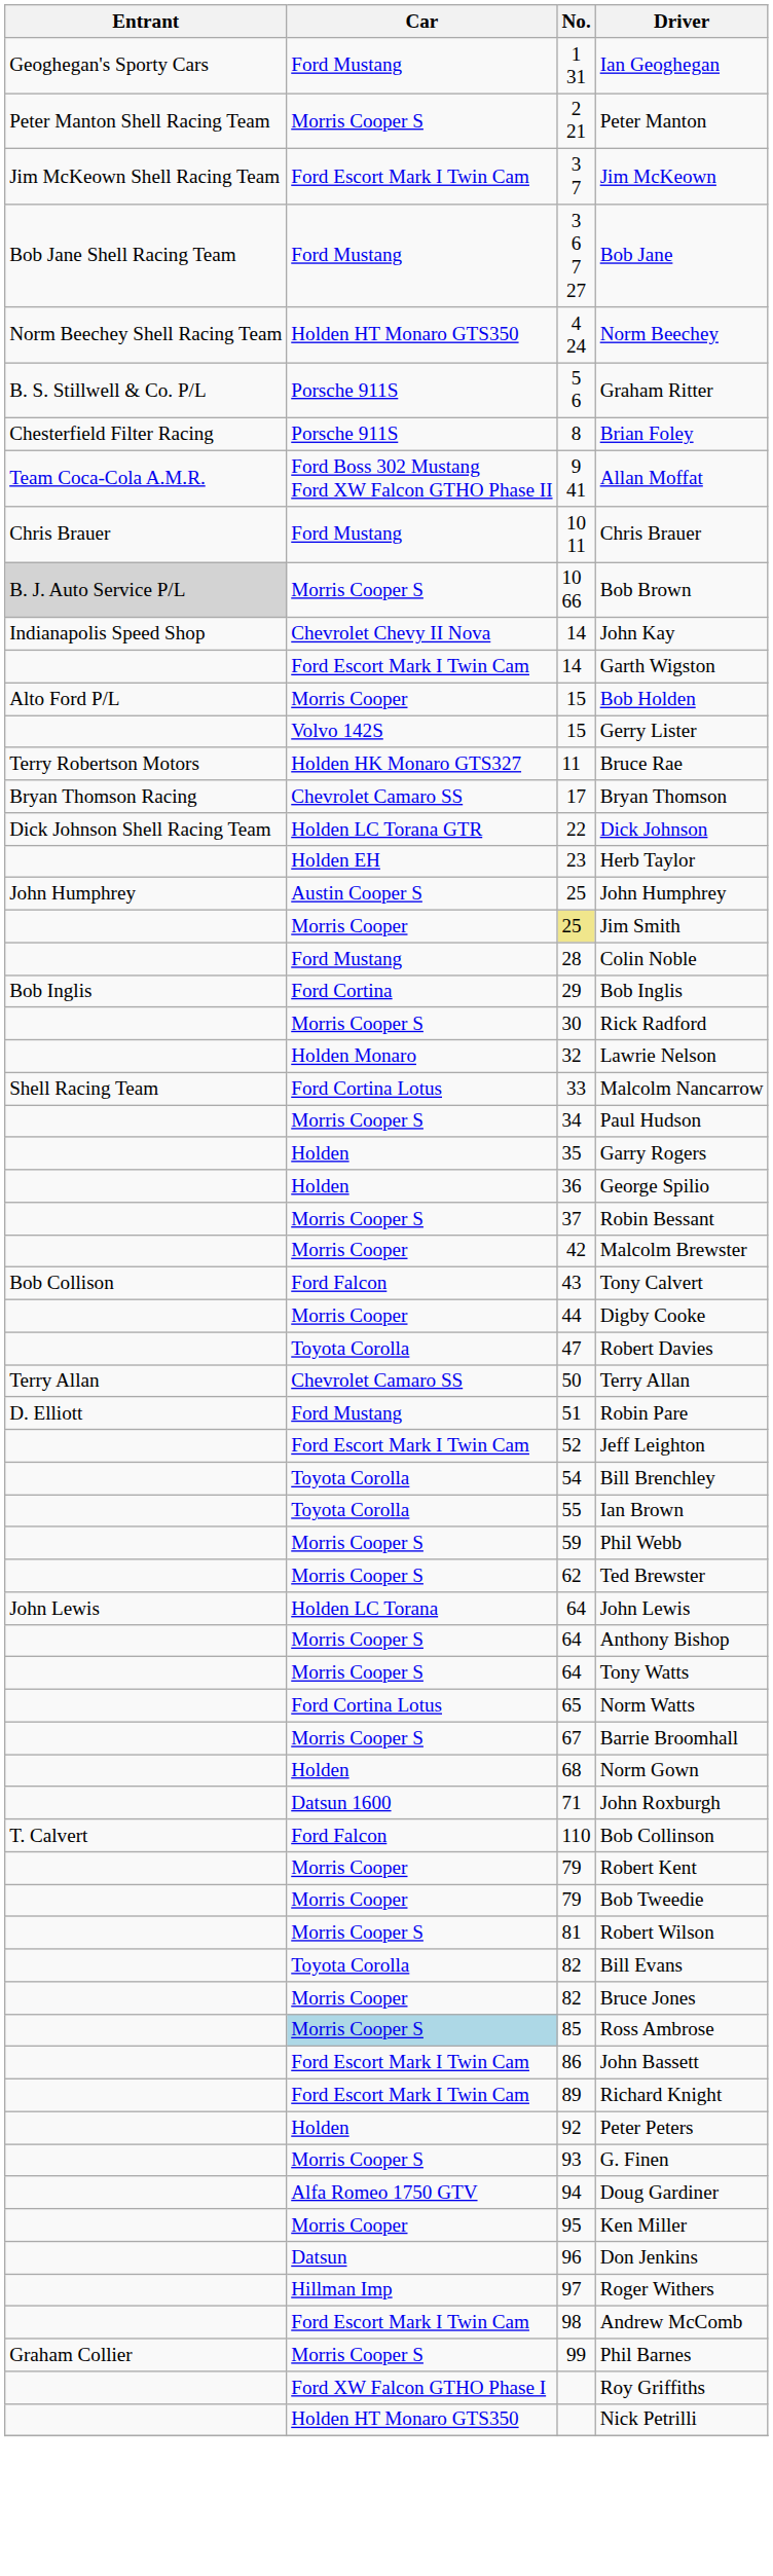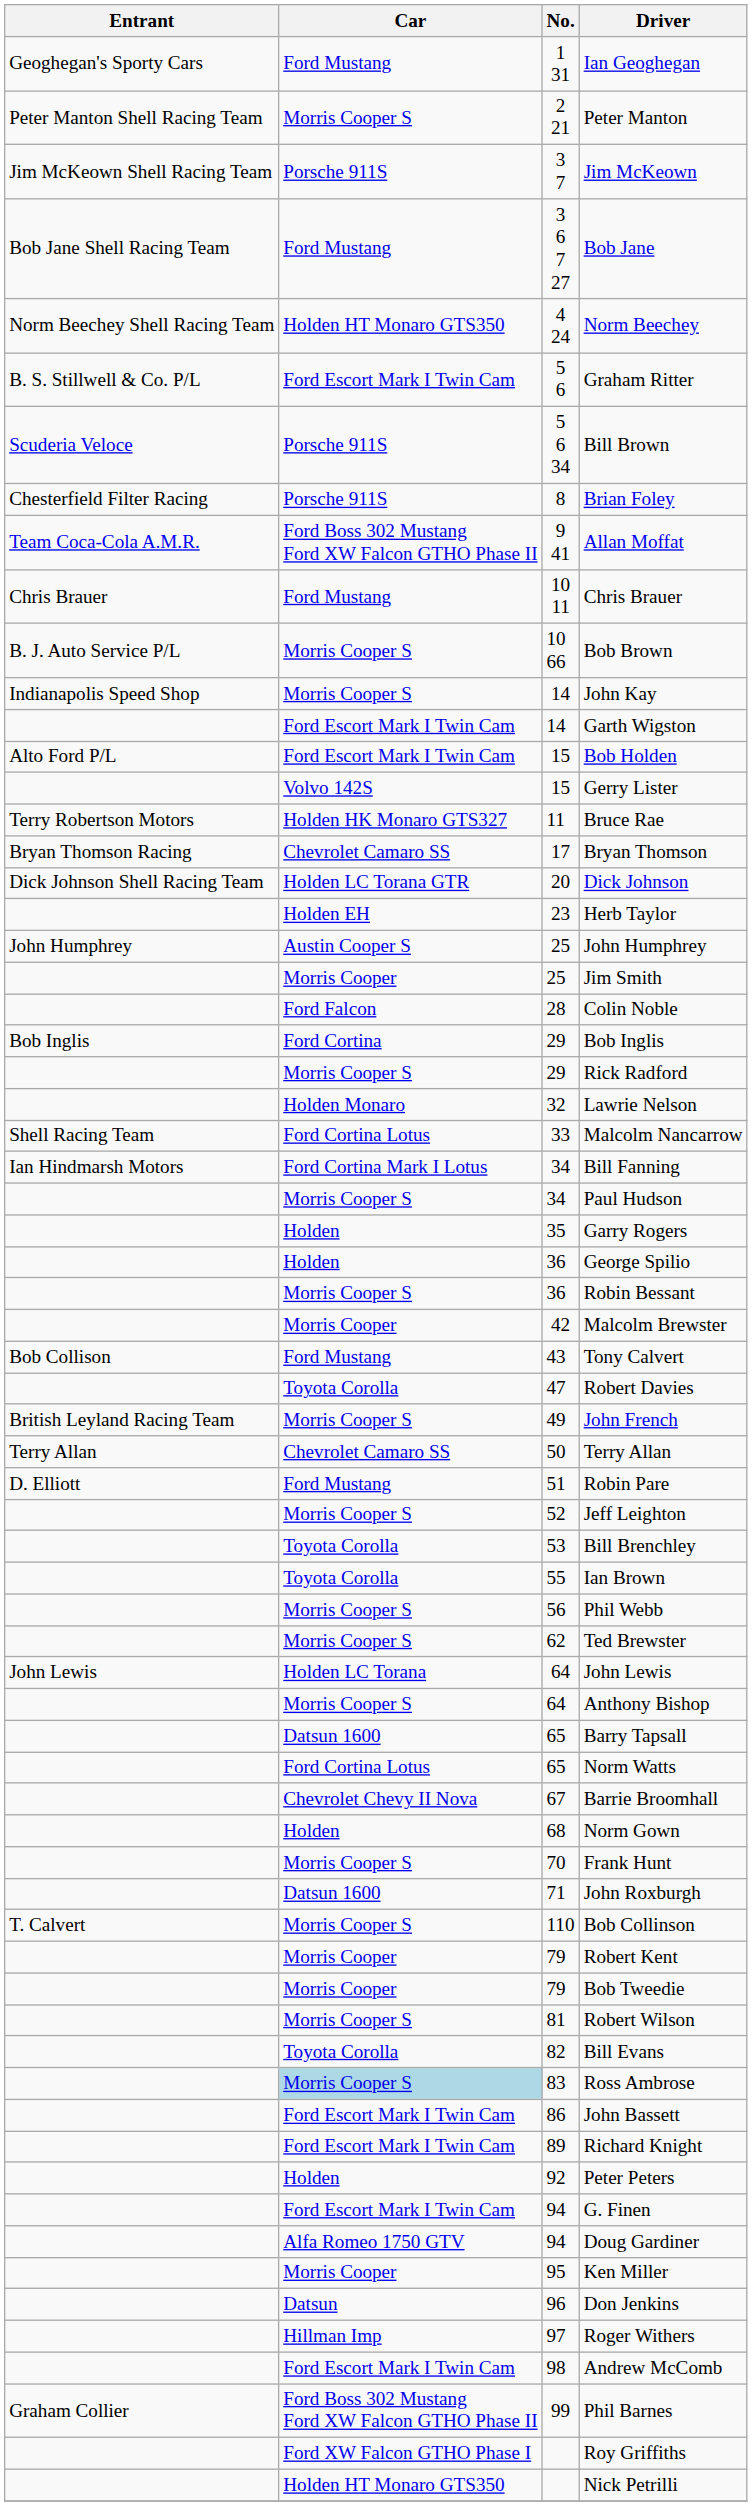 <table class="wikitable" style="font-size: 90%">
 <tr>
 <th>Entrant</th>
 <th>Car</th>
 <th>No.</th>
 <th>Driver</th>
 </tr>
 <tr>
 <td>Geoghegan's Sporty Cars</td>
 <td><a href='#'>Ford Mustang</a></td>
 <td align="center">1<br>31</td>
 <td> <a href='#'>Ian Geoghegan</a></td>
 </tr>
 <tr>
 <td>Peter Manton Shell Racing Team</td>
 <td><a href='#'>Morris Cooper S</a></td>
 <td align="center">2<br>21</td>
 <td> Peter Manton</td>
 </tr>
 <tr>
 <td>Jim McKeown Shell Racing Team</td>
-<td><a href='#'>Ford Escort Mark I Twin Cam</a></td>
+<td><a href='#'>Porsche 911S</a></td>
 <td align="center">3<br>7</td>
 <td> <a href='#'>Jim McKeown</a></td>
 </tr>
 <tr>
 <td>Bob Jane Shell Racing Team</td>
 <td><a href='#'>Ford Mustang</a></td>
 <td align="center">3<br>6<br>7<br>27</td>
 <td> <a href='#'>Bob Jane</a></td>
 </tr>
 <tr>
 <td>Norm Beechey Shell Racing Team</td>
 <td><a href='#'>Holden HT Monaro GTS350</a></td>
 <td align="center">4<br>24</td>
 <td> <a href='#'>Norm Beechey</a></td>
 </tr>
 <tr>
 <td>B. S. Stillwell & Co. P/L</td>
-<td><a href='#'>Porsche 911S</a></td>
+<td><a href='#'>Ford Escort Mark I Twin Cam</a></td>
 <td align="center">5 <br> 6</td>
 <td> Graham Ritter</td>
+</tr>
+<tr>
+<td><a href='#'>Scuderia Veloce</a></td>
+<td><a href='#'>Porsche 911S</a></td>
+<td align="center">5<br>6<br>34</td>
+<td> Bill Brown</td>
 </tr>
 <tr>
 <td>Chesterfield Filter Racing</td>
 <td><a href='#'>Porsche 911S</a></td>
 <td align="center">8</td>
 <td> <a href='#'>Brian Foley</a></td>
 </tr>
 <tr>
 <td><a href='#'>Team Coca-Cola A.M.R.</a></td>
 <td><a href='#'>Ford Boss 302 Mustang</a><br><a href='#'>Ford XW Falcon GTHO Phase II</a></td>
 <td align="center">9<br>41</td>
 <td> <a href='#'>Allan Moffat</a></td>
 </tr>
 <tr>
 <td>Chris Brauer</td>
 <td><a href='#'>Ford Mustang</a></td>
 <td align="center">10<br>11</td>
 <td> Chris Brauer</td>
 </tr>
 <tr>
-<td style="background: lightgrey;">B. J. Auto Service P/L</td>
+<td>B. J. Auto Service P/L</td>
 <td><a href='#'>Morris Cooper S</a></td>
 <td>10 <br> 66</td>
 <td> Bob Brown</td>
 </tr>
 <tr>
 <td>Indianapolis Speed Shop</td>
-<td><a href='#'>Chevrolet Chevy II Nova</a></td>
+<td><a href='#'>Morris Cooper S</a></td>
 <td align="center">14</td>
 <td> John Kay</td>
 </tr>
 <tr>
 <td></td>
 <td><a href='#'>Ford Escort Mark I Twin Cam</a></td>
 <td>14</td>
 <td> Garth Wigston</td>
 </tr>
 <tr>
 <td>Alto Ford P/L</td>
-<td><a href='#'>Morris Cooper</a></td>
+<td><a href='#'>Ford Escort Mark I Twin Cam</a></td>
 <td align="center">15</td>
 <td> <a href='#'>Bob Holden</a></td>
 </tr>
 <tr>
 <td></td>
 <td><a href='#'>Volvo 142S</a></td>
 <td align="center">15</td>
 <td> Gerry Lister</td>
 </tr>
 <tr>
 <td>Terry Robertson Motors</td>
 <td><a href='#'>Holden HK Monaro GTS327</a></td>
 <td>11</td>
 <td> Bruce Rae</td>
 </tr>
 <tr>
 <td>Bryan Thomson Racing</td>
 <td><a href='#'>Chevrolet Camaro SS</a></td>
 <td align="center">17</td>
 <td> Bryan Thomson</td>
 </tr>
 <tr>
 <td>Dick Johnson Shell Racing Team</td>
 <td><a href='#'>Holden LC Torana GTR</a></td>
-<td align="center">22</td>
+<td align="center">20</td>
 <td> <a href='#'>Dick Johnson</a></td>
 </tr>
 <tr>
 <td></td>
 <td><a href='#'>Holden EH</a></td>
 <td align="center">23</td>
 <td> Herb Taylor</td>
 </tr>
 <tr>
 <td>John Humphrey</td>
 <td><a href='#'>Austin Cooper S</a></td>
 <td align="center">25</td>
 <td> John Humphrey</td>
 </tr>
 <tr>
 <td></td>
 <td><a href='#'>Morris Cooper</a></td>
-<td style="background: khaki;">25</td>
+<td>25</td>
 <td> Jim Smith</td>
 </tr>
 <tr>
 <td></td>
-<td><a href='#'>Ford Mustang</a></td>
+<td><a href='#'>Ford Falcon</a></td>
 <td>28</td>
 <td> Colin Noble</td>
 </tr>
 <tr>
 <td>Bob Inglis</td>
 <td><a href='#'>Ford Cortina</a></td>
 <td>29</td>
 <td> Bob Inglis</td>
 </tr>
 <tr>
 <td></td>
 <td><a href='#'>Morris Cooper S</a></td>
-<td>30</td>
+<td>29</td>
 <td> Rick Radford</td>
 </tr>
 <tr>
 <td></td>
 <td><a href='#'>Holden Monaro</a></td>
 <td>32</td>
 <td> Lawrie Nelson</td>
 </tr>
 <tr>
 <td>Shell Racing Team</td>
 <td><a href='#'>Ford Cortina Lotus</a></td>
 <td align="center">33</td>
 <td> Malcolm Nancarrow</td>
+</tr>
+<tr>
+<td>Ian Hindmarsh Motors</td>
+<td><a href='#'>Ford Cortina Mark I Lotus</a></td>
+<td align="center">34</td>
+<td> Bill Fanning</td>
 </tr>
 <tr>
 <td></td>
 <td><a href='#'>Morris Cooper S</a></td>
 <td>34</td>
 <td> Paul Hudson</td>
 </tr>
 <tr>
 <td></td>
 <td><a href='#'>Holden</a></td>
 <td>35</td>
 <td> Garry Rogers</td>
 </tr>
 <tr>
 <td></td>
 <td><a href='#'>Holden</a></td>
 <td>36</td>
 <td> George Spilio</td>
 </tr>
 <tr>
 <td></td>
 <td><a href='#'>Morris Cooper S</a></td>
-<td>37</td>
+<td>36</td>
 <td> Robin Bessant</td>
 </tr>
 <tr>
 <td></td>
 <td><a href='#'>Morris Cooper</a></td>
 <td align="center">42</td>
 <td> Malcolm Brewster</td>
 </tr>
 <tr>
 <td>Bob Collison</td>
-<td><a href='#'>Ford Falcon</a></td>
+<td><a href='#'>Ford Mustang</a></td>
 <td>43</td>
 <td> Tony Calvert</td>
-</tr>
-<tr>
-<td></td>
-<td><a href='#'>Morris Cooper</a></td>
-<td>44</td>
-<td> Digby Cooke</td>
 </tr>
 <tr>
 <td></td>
 <td><a href='#'>Toyota Corolla</a></td>
 <td>47</td>
 <td> Robert Davies</td>
+</tr>
+<tr>
+<td>British Leyland Racing Team</td>
+<td><a href='#'>Morris Cooper S</a></td>
+<td>49</td>
+<td> <a href='#'>John French</a></td>
 </tr>
 <tr>
 <td>Terry Allan</td>
 <td><a href='#'>Chevrolet Camaro SS</a></td>
 <td>50</td>
 <td> Terry Allan</td>
 </tr>
 <tr>
 <td>D. Elliott</td>
 <td><a href='#'>Ford Mustang</a></td>
 <td>51</td>
 <td> Robin Pare</td>
 </tr>
 <tr>
 <td></td>
-<td><a href='#'>Ford Escort Mark I Twin Cam</a></td>
+<td><a href='#'>Morris Cooper S</a></td>
 <td>52</td>
 <td> Jeff Leighton</td>
 </tr>
 <tr>
 <td></td>
 <td><a href='#'>Toyota Corolla</a></td>
-<td>54</td>
+<td>53</td>
 <td> Bill Brenchley</td>
 </tr>
 <tr>
 <td></td>
 <td><a href='#'>Toyota Corolla</a></td>
 <td>55</td>
 <td> Ian Brown</td>
 </tr>
 <tr>
 <td></td>
 <td><a href='#'>Morris Cooper S</a></td>
-<td>59</td>
+<td>56</td>
 <td> Phil Webb</td>
 </tr>
 <tr>
 <td></td>
 <td><a href='#'>Morris Cooper S</a></td>
 <td>62</td>
 <td> Ted Brewster</td>
 </tr>
 <tr>
 <td>John Lewis</td>
 <td><a href='#'>Holden LC Torana</a></td>
 <td align="center">64</td>
 <td> John Lewis</td>
 </tr>
 <tr>
 <td></td>
 <td><a href='#'>Morris Cooper S</a></td>
 <td>64</td>
 <td> Anthony Bishop</td>
 </tr>
 <tr>
 <td></td>
-<td><a href='#'>Morris Cooper S</a></td>
-<td>64</td>
-<td> Tony Watts</td>
+<td><a href='#'>Datsun 1600</a></td>
+<td>65</td>
+<td> Barry Tapsall</td>
 </tr>
 <tr>
 <td></td>
 <td><a href='#'>Ford Cortina Lotus</a></td>
 <td>65</td>
 <td> Norm Watts</td>
 </tr>
 <tr>
 <td></td>
-<td><a href='#'>Morris Cooper S</a></td>
+<td><a href='#'>Chevrolet Chevy II Nova</a></td>
 <td>67</td>
 <td> Barrie Broomhall</td>
 </tr>
 <tr>
 <td></td>
 <td><a href='#'>Holden</a></td>
 <td>68</td>
 <td> Norm Gown</td>
 </tr>
 <tr>
 <td></td>
+<td><a href='#'>Morris Cooper S</a></td>
+<td>70</td>
+<td> Frank Hunt</td>
+</tr>
+<tr>
+<td></td>
 <td><a href='#'>Datsun 1600</a></td>
 <td>71</td>
 <td> John Roxburgh</td>
 </tr>
 <tr>
 <td>T. Calvert</td>
-<td><a href='#'>Ford Falcon</a></td>
+<td><a href='#'>Morris Cooper S</a></td>
 <td>110</td>
 <td> Bob Collinson</td>
 </tr>
 <tr>
 <td></td>
 <td><a href='#'>Morris Cooper</a></td>
 <td>79</td>
 <td> Robert Kent</td>
 </tr>
 <tr>
 <td></td>
 <td><a href='#'>Morris Cooper</a></td>
 <td>79</td>
 <td> Bob Tweedie</td>
 </tr>
 <tr>
 <td></td>
 <td><a href='#'>Morris Cooper S</a></td>
 <td>81</td>
 <td> Robert Wilson</td>
 </tr>
 <tr>
 <td></td>
 <td><a href='#'>Toyota Corolla</a></td>
 <td>82</td>
 <td> Bill Evans</td>
 </tr>
 <tr>
 <td></td>
-<td><a href='#'>Morris Cooper</a></td>
-<td>82</td>
-<td> Bruce Jones</td>
-</tr>
-<tr>
-<td></td>
 <td style="background: lightblue;"><a href='#'>Morris Cooper S</a></td>
-<td>85</td>
+<td>83</td>
 <td> Ross Ambrose</td>
 </tr>
 <tr>
 <td></td>
 <td><a href='#'>Ford Escort Mark I Twin Cam</a></td>
 <td>86</td>
 <td> John Bassett</td>
 </tr>
 <tr>
 <td></td>
 <td><a href='#'>Ford Escort Mark I Twin Cam</a></td>
 <td>89</td>
 <td> Richard Knight</td>
 </tr>
 <tr>
 <td></td>
 <td><a href='#'>Holden</a></td>
 <td>92</td>
 <td> Peter Peters</td>
 </tr>
 <tr>
 <td></td>
-<td><a href='#'>Morris Cooper S</a></td>
-<td>93</td>
+<td><a href='#'>Ford Escort Mark I Twin Cam</a></td>
+<td>94</td>
 <td> G. Finen</td>
 </tr>
 <tr>
 <td></td>
 <td><a href='#'>Alfa Romeo 1750 GTV</a></td>
 <td>94</td>
 <td> Doug Gardiner</td>
 </tr>
 <tr>
 <td></td>
 <td><a href='#'>Morris Cooper</a></td>
 <td>95</td>
 <td> Ken Miller</td>
 </tr>
 <tr>
 <td></td>
 <td><a href='#'>Datsun</a></td>
 <td>96</td>
 <td> Don Jenkins</td>
 </tr>
 <tr>
 <td></td>
 <td><a href='#'>Hillman Imp</a></td>
 <td>97</td>
 <td> Roger Withers</td>
 </tr>
 <tr>
 <td></td>
 <td><a href='#'>Ford Escort Mark I Twin Cam</a></td>
 <td>98</td>
 <td> Andrew McComb</td>
 </tr>
 <tr>
 <td>Graham Collier</td>
-<td><a href='#'>Morris Cooper S</a></td>
+<td><a href='#'>Ford Boss 302 Mustang</a><br><a href='#'>Ford XW Falcon GTHO Phase II</a></td>
 <td align="center">99</td>
 <td> Phil Barnes</td>
 </tr>
 <tr>
 <td></td>
 <td><a href='#'>Ford XW Falcon GTHO Phase I</a></td>
 <td></td>
 <td> Roy Griffiths</td>
 </tr>
 <tr>
 <td></td>
 <td><a href='#'>Holden HT Monaro GTS350</a></td>
 <td></td>
 <td> Nick Petrilli</td>
 </tr>
 <tr>
 </tr>
 </table>
